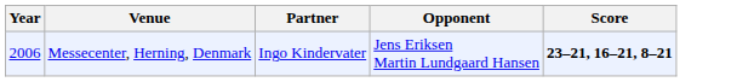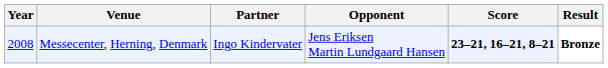 <table class="sortable wikitable" style="font-size: 90%;">
 <tr>
 <th>Year</th>
 <th>Venue</th>
 <th>Partner</th>
 <th>Opponent</th>
 <th>Score</th>
+<th>Result</th>
 </tr>
 <tr style="background:#ECF2FF">
-<td align="center"><a href='#'>2006</a></td>
+<td align="center"><a href='#'>2008</a></td>
 <td align="left"><a href='#'>Messecenter</a>, <a href='#'>Herning</a>, <a href='#'>Denmark</a></td>
 <td align="left"> <a href='#'>Ingo Kindervater</a></td>
 <td align="left"> <a href='#'>Jens Eriksen</a><br> <a href='#'>Martin Lundgaard Hansen</a></td>
 <td align="left"><strong>23–21, 16–21, 8–21</strong></td>
+<td style="text-align:left; background:white"> <strong>Bronze</strong></td>
 </tr>
 </table>
